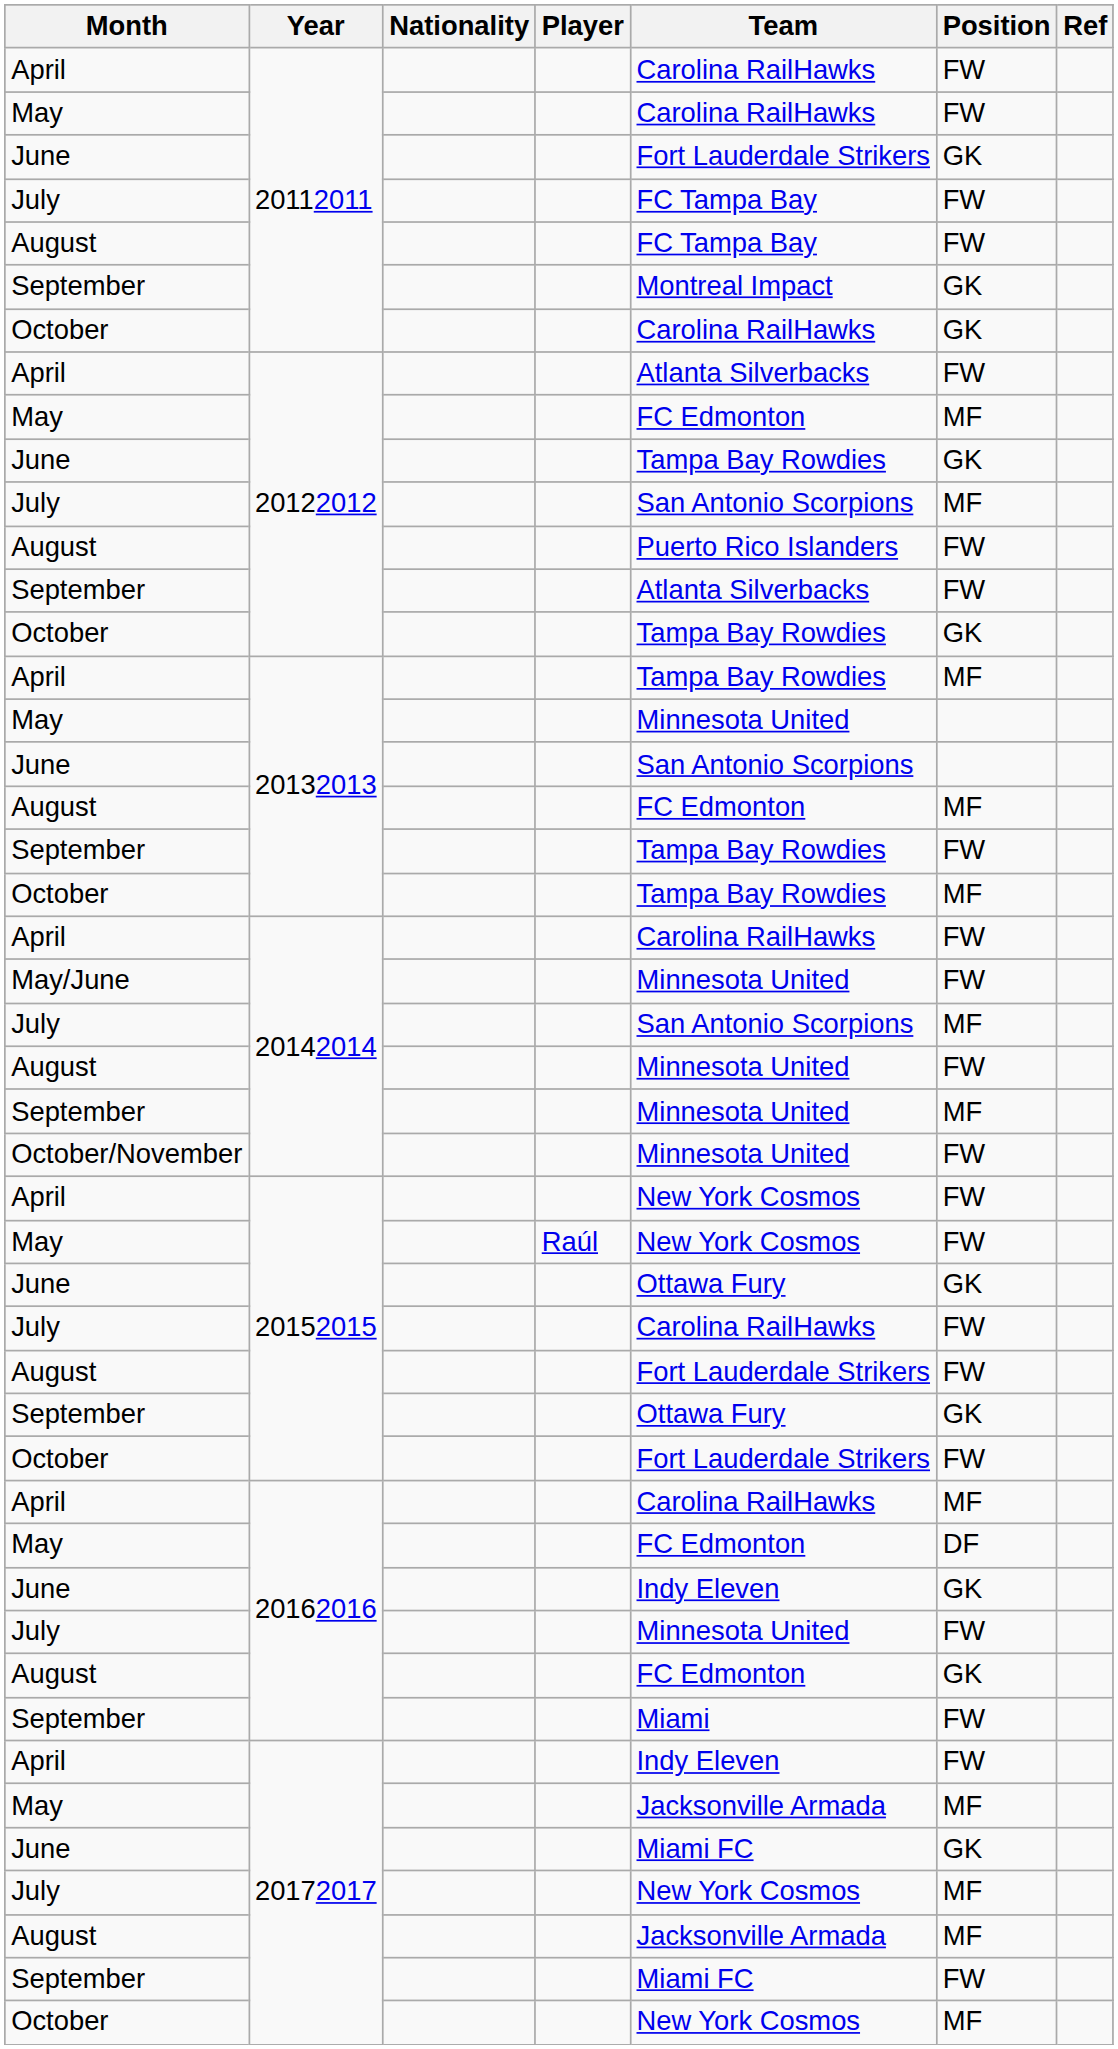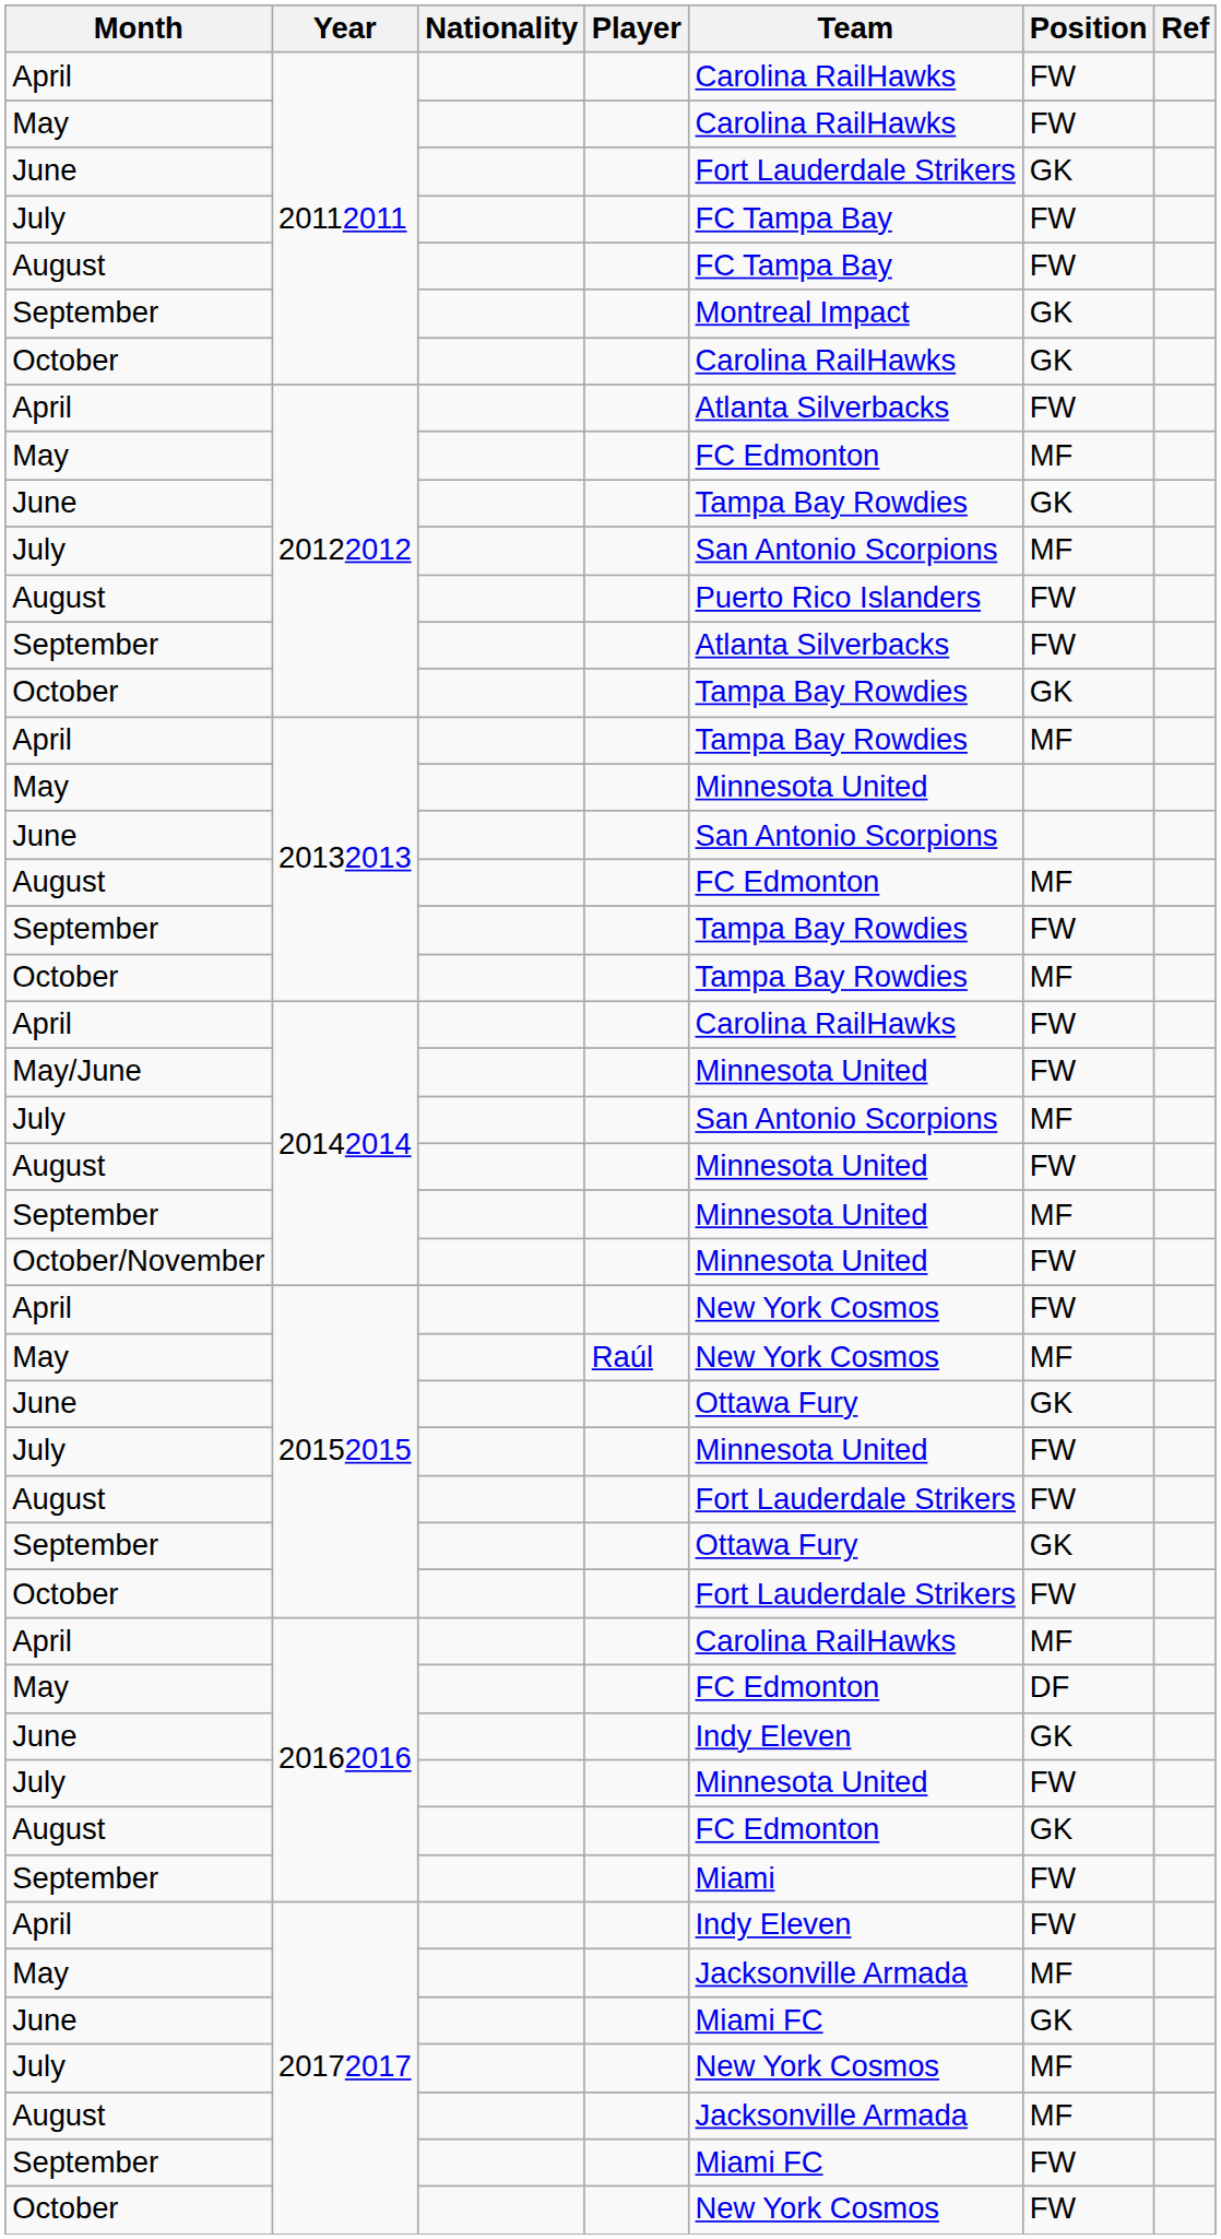 <table class="wikitable sortable">
 <tr>
 <th>Month</th>
 <th>Year</th>
 <th>Nationality</th>
 <th>Player</th>
 <th>Team</th>
 <th>Position</th>
 <th class="unsortable">Ref</th>
 </tr>
 <tr>
 <td>April</td>
 <td rowspan="7"><span>2011</span><a href='#'>2011</a></td>
 <td></td>
 <td></td>
 <td><a href='#'>Carolina RailHawks</a></td>
 <td>FW</td>
 <td align="center"></td>
 </tr>
 <tr>
 <td>May</td>
 <td></td>
 <td></td>
 <td><a href='#'>Carolina RailHawks</a></td>
 <td>FW</td>
 <td align="center"></td>
 </tr>
 <tr>
 <td>June</td>
 <td></td>
 <td></td>
 <td><a href='#'>Fort Lauderdale Strikers</a></td>
 <td>GK</td>
 <td align="center"></td>
 </tr>
 <tr>
 <td>July</td>
 <td></td>
 <td></td>
 <td><a href='#'>FC Tampa Bay</a></td>
 <td>FW</td>
 <td align="center"></td>
 </tr>
 <tr>
 <td>August</td>
 <td></td>
 <td></td>
 <td><a href='#'>FC Tampa Bay</a></td>
 <td>FW</td>
 <td align="center"></td>
 </tr>
 <tr>
 <td>September</td>
 <td></td>
 <td></td>
 <td><a href='#'>Montreal Impact</a></td>
 <td>GK</td>
 <td align="center"></td>
 </tr>
 <tr>
 <td>October</td>
 <td></td>
 <td></td>
 <td><a href='#'>Carolina RailHawks</a></td>
 <td>GK</td>
 <td align="center"></td>
 </tr>
 <tr>
 <td>April</td>
 <td rowspan="7"><span>2012</span><a href='#'>2012</a></td>
 <td></td>
 <td></td>
 <td><a href='#'>Atlanta Silverbacks</a></td>
 <td>FW</td>
 <td align="center"></td>
 </tr>
 <tr>
 <td>May</td>
 <td></td>
 <td></td>
 <td><a href='#'>FC Edmonton</a></td>
 <td>MF</td>
 <td align="center"></td>
 </tr>
 <tr>
 <td>June</td>
 <td></td>
 <td></td>
 <td><a href='#'>Tampa Bay Rowdies</a></td>
 <td>GK</td>
 <td align="center"></td>
 </tr>
 <tr>
 <td>July</td>
 <td></td>
 <td></td>
 <td><a href='#'>San Antonio Scorpions</a></td>
 <td>MF</td>
 <td align="center"></td>
 </tr>
 <tr>
 <td>August</td>
 <td></td>
 <td></td>
 <td><a href='#'>Puerto Rico Islanders</a></td>
 <td>FW</td>
 <td align="center"></td>
 </tr>
 <tr>
 <td>September</td>
 <td></td>
 <td></td>
 <td><a href='#'>Atlanta Silverbacks</a></td>
 <td>FW</td>
 <td align="center"></td>
 </tr>
 <tr>
 <td>October</td>
 <td></td>
 <td></td>
 <td><a href='#'>Tampa Bay Rowdies</a></td>
 <td>GK</td>
 <td align="center"></td>
 </tr>
 <tr>
 <td>April</td>
 <td rowspan="6"><span>2013</span><a href='#'>2013</a></td>
 <td></td>
 <td></td>
 <td><a href='#'>Tampa Bay Rowdies</a></td>
 <td>MF</td>
 <td align="center"></td>
 </tr>
 <tr>
 <td>May</td>
 <td></td>
 <td></td>
 <td><a href='#'>Minnesota United</a></td>
 <td></td>
 <td align="center"></td>
 </tr>
 <tr>
 <td>June</td>
 <td></td>
 <td></td>
 <td><a href='#'>San Antonio Scorpions</a></td>
 <td></td>
 <td align="center"></td>
 </tr>
 <tr>
 <td>August</td>
 <td></td>
 <td></td>
 <td><a href='#'>FC Edmonton</a></td>
 <td>MF</td>
 <td align="center"></td>
 </tr>
 <tr>
 <td>September</td>
 <td></td>
 <td></td>
 <td><a href='#'>Tampa Bay Rowdies</a></td>
 <td>FW</td>
 <td align="center"></td>
 </tr>
 <tr>
 <td>October</td>
 <td></td>
 <td></td>
 <td><a href='#'>Tampa Bay Rowdies</a></td>
 <td>MF</td>
 <td align="center"></td>
 </tr>
 <tr>
 <td>April</td>
 <td rowspan="6"><span>2014</span><a href='#'>2014</a></td>
 <td></td>
 <td></td>
 <td><a href='#'>Carolina RailHawks</a></td>
 <td>FW</td>
 <td align="center"></td>
 </tr>
 <tr>
 <td>May/June</td>
 <td></td>
 <td></td>
 <td><a href='#'>Minnesota United</a></td>
 <td>FW</td>
 <td align="center"></td>
 </tr>
 <tr>
 <td>July</td>
 <td></td>
 <td></td>
 <td><a href='#'>San Antonio Scorpions</a></td>
 <td>MF</td>
 <td align="center"></td>
 </tr>
 <tr>
 <td>August</td>
 <td></td>
 <td></td>
 <td><a href='#'>Minnesota United</a></td>
 <td>FW</td>
 <td align="center"></td>
 </tr>
 <tr>
 <td>September</td>
 <td></td>
 <td></td>
 <td><a href='#'>Minnesota United</a></td>
 <td>MF</td>
 <td align="center"></td>
 </tr>
 <tr>
 <td>October/November</td>
 <td></td>
 <td></td>
 <td><a href='#'>Minnesota United</a></td>
 <td>FW</td>
 <td align="center"></td>
 </tr>
 <tr>
 <td>April</td>
 <td rowspan="7"><span>2015</span><a href='#'>2015</a></td>
 <td></td>
 <td></td>
 <td><a href='#'>New York Cosmos</a></td>
 <td>FW</td>
 <td align="center"></td>
 </tr>
 <tr>
 <td>May</td>
 <td></td>
 <td><a href='#'>Raúl</a></td>
 <td><a href='#'>New York Cosmos</a></td>
-<td>FW</td>
+<td>MF</td>
 <td align="center"></td>
 </tr>
 <tr>
 <td>June</td>
 <td></td>
 <td></td>
 <td><a href='#'>Ottawa Fury</a></td>
 <td>GK</td>
 <td align="center"></td>
 </tr>
 <tr>
 <td>July</td>
 <td></td>
 <td></td>
-<td><a href='#'>Carolina RailHawks</a></td>
+<td><a href='#'>Minnesota United</a></td>
 <td>FW</td>
 <td align="center"></td>
 </tr>
 <tr>
 <td>August</td>
 <td></td>
 <td></td>
 <td><a href='#'>Fort Lauderdale Strikers</a></td>
 <td>FW</td>
 <td align="center"></td>
 </tr>
 <tr>
 <td>September</td>
 <td></td>
 <td></td>
 <td><a href='#'>Ottawa Fury</a></td>
 <td>GK</td>
 <td align="center"></td>
 </tr>
 <tr>
 <td>October</td>
 <td></td>
 <td></td>
 <td><a href='#'>Fort Lauderdale Strikers</a></td>
 <td>FW</td>
 <td align="center"></td>
 </tr>
 <tr>
 <td>April</td>
 <td rowspan="6"><span>2016</span><a href='#'>2016</a></td>
 <td></td>
 <td></td>
 <td><a href='#'>Carolina RailHawks</a></td>
 <td>MF</td>
 <td align="center"></td>
 </tr>
 <tr>
 <td>May</td>
 <td></td>
 <td></td>
 <td><a href='#'>FC Edmonton</a></td>
 <td>DF</td>
 <td align="center"></td>
 </tr>
 <tr>
 <td>June</td>
 <td></td>
 <td></td>
 <td><a href='#'>Indy Eleven</a></td>
 <td>GK</td>
 <td align="center"></td>
 </tr>
 <tr>
 <td>July</td>
 <td></td>
 <td></td>
 <td><a href='#'>Minnesota United</a></td>
 <td>FW</td>
 <td align="center"></td>
 </tr>
 <tr>
 <td>August</td>
 <td></td>
 <td></td>
 <td><a href='#'>FC Edmonton</a></td>
 <td>GK</td>
 <td align="center"></td>
 </tr>
 <tr>
 <td>September</td>
 <td></td>
 <td></td>
 <td><a href='#'>Miami</a></td>
 <td>FW</td>
 <td align="center"></td>
 </tr>
 <tr>
 <td>April</td>
 <td rowspan="7"><span>2017</span><a href='#'>2017</a></td>
 <td></td>
 <td></td>
 <td><a href='#'>Indy Eleven</a></td>
 <td>FW</td>
 <td></td>
 </tr>
 <tr>
 <td>May</td>
 <td></td>
 <td></td>
 <td><a href='#'>Jacksonville Armada</a></td>
 <td>MF</td>
 <td></td>
 </tr>
 <tr>
 <td>June</td>
 <td></td>
 <td></td>
 <td><a href='#'>Miami FC</a></td>
 <td>GK</td>
 <td></td>
 </tr>
 <tr>
 <td>July</td>
 <td></td>
 <td></td>
 <td><a href='#'>New York Cosmos</a></td>
 <td>MF</td>
 <td></td>
 </tr>
 <tr>
 <td>August</td>
 <td></td>
 <td></td>
 <td><a href='#'>Jacksonville Armada</a></td>
 <td>MF</td>
 <td></td>
 </tr>
 <tr>
 <td>September</td>
 <td></td>
 <td></td>
 <td><a href='#'>Miami FC</a></td>
 <td>FW</td>
 <td></td>
 </tr>
 <tr>
 <td>October</td>
 <td></td>
 <td></td>
 <td><a href='#'>New York Cosmos</a></td>
-<td>MF</td>
+<td>FW</td>
 <td></td>
 </tr>
 </table>
